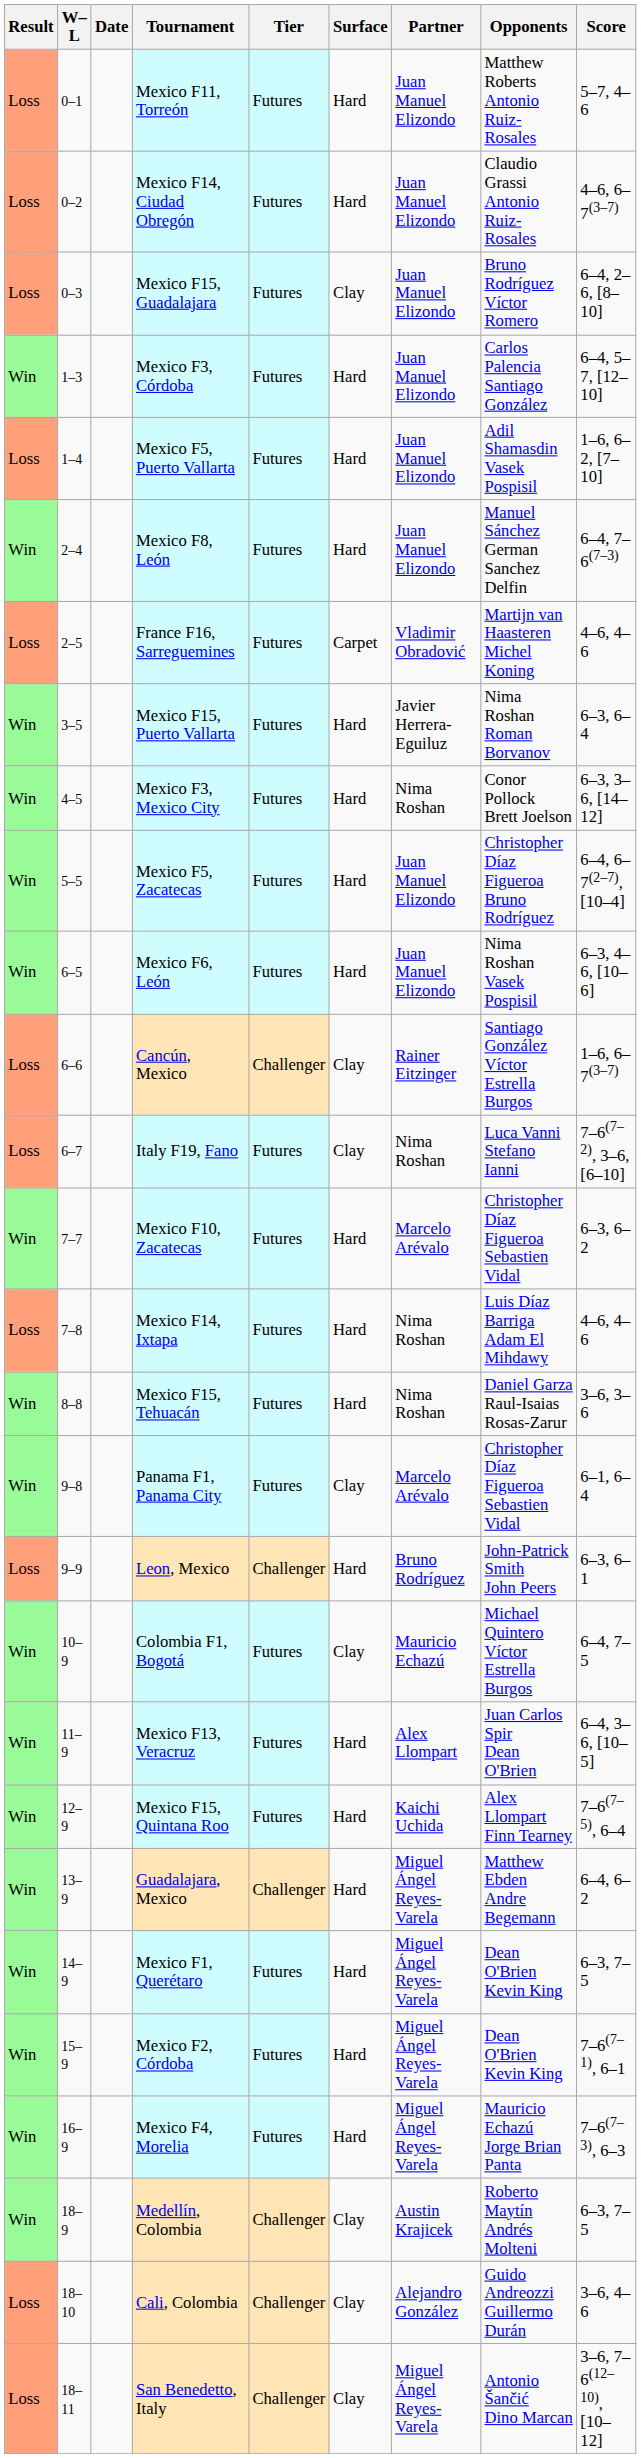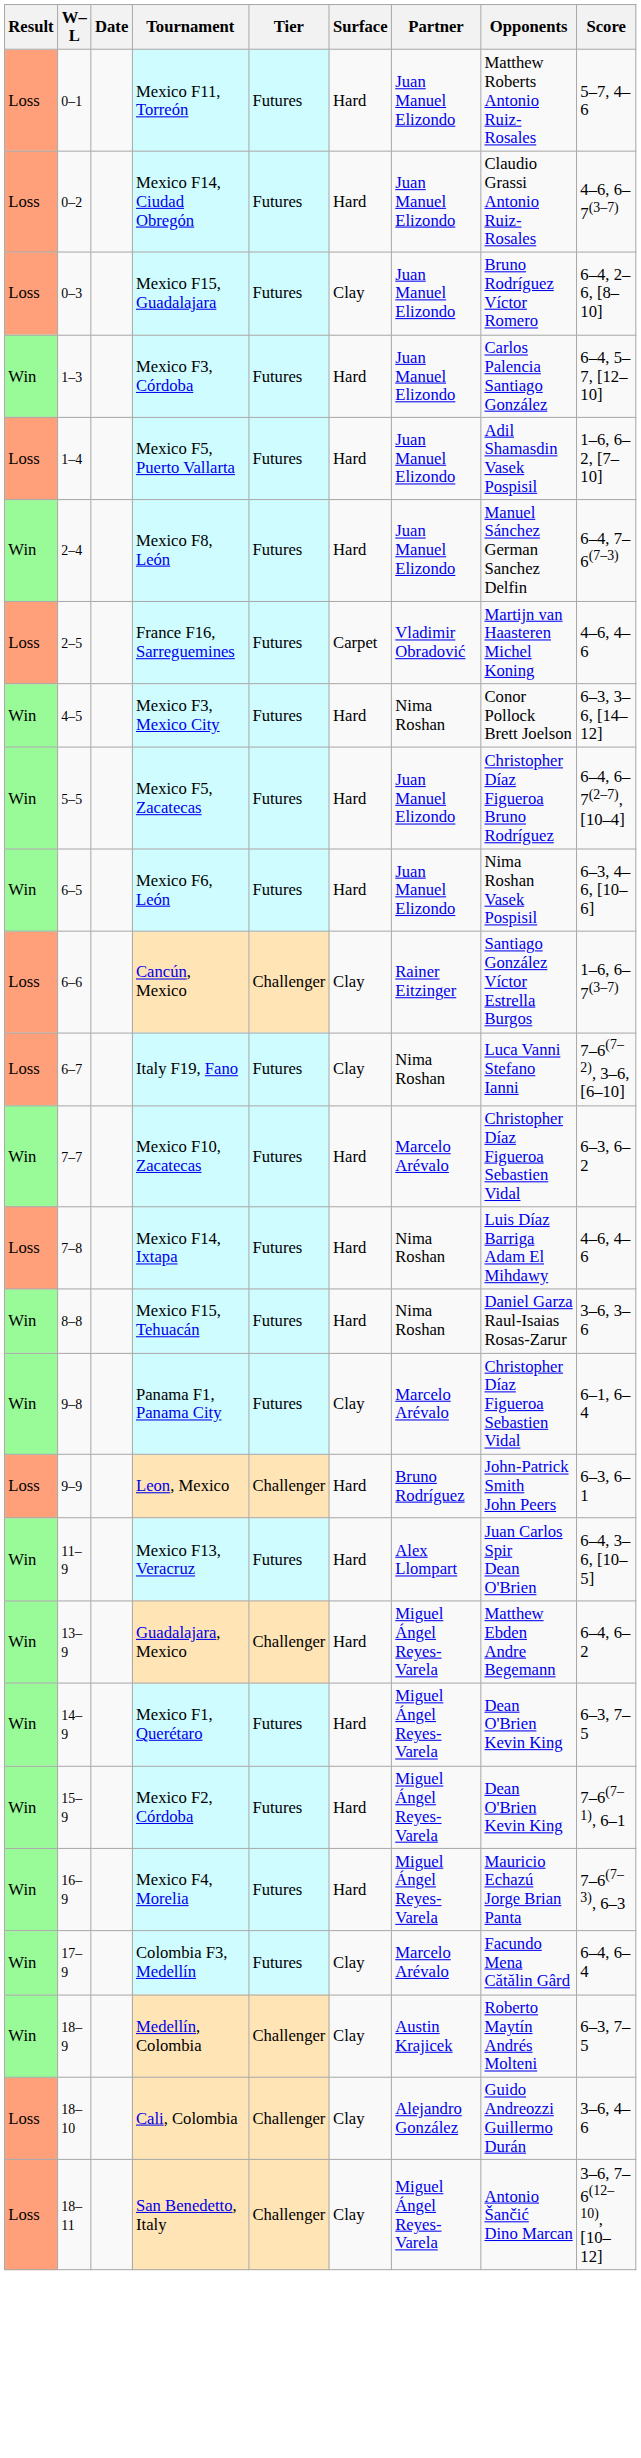 <table class="sortable wikitable">
 <tr>
 <th>Result</th>
 <th class="unsortable">W–L</th>
 <th>Date</th>
 <th>Tournament</th>
 <th>Tier</th>
 <th>Surface</th>
 <th>Partner</th>
 <th>Opponents</th>
 <th class="unsortable">Score</th>
 </tr>
 <tr>
 <td bgcolor=FFA07A>Loss</td>
 <td><small>0–1</small></td>
 <td></td>
 <td style="background:#cffcff;">Mexico F11, <a href='#'>Torreón</a></td>
 <td style="background:#cffcff;">Futures</td>
 <td>Hard</td>
 <td> <a href='#'>Juan Manuel Elizondo</a></td>
 <td> Matthew Roberts <br>  <a href='#'>Antonio Ruiz-Rosales</a></td>
 <td>5–7, 4–6</td>
 </tr>
 <tr>
 <td bgcolor=FFA07A>Loss</td>
 <td><small>0–2</small></td>
 <td></td>
 <td style="background:#cffcff;">Mexico F14, <a href='#'>Ciudad Obregón</a></td>
 <td style="background:#cffcff;">Futures</td>
 <td>Hard</td>
 <td> <a href='#'>Juan Manuel Elizondo</a></td>
 <td> Claudio Grassi <br>  <a href='#'>Antonio Ruiz-Rosales</a></td>
 <td>4–6, 6–7<sup>(3–7)</sup></td>
 </tr>
 <tr>
 <td bgcolor=FFA07A>Loss</td>
 <td><small>0–3</small></td>
 <td></td>
 <td style="background:#cffcff;">Mexico F15, <a href='#'>Guadalajara</a></td>
 <td style="background:#cffcff;">Futures</td>
 <td>Clay</td>
 <td> <a href='#'>Juan Manuel Elizondo</a></td>
 <td> <a href='#'>Bruno Rodríguez</a> <br>  <a href='#'>Víctor Romero</a></td>
 <td>6–4, 2–6, [8–10]</td>
 </tr>
 <tr>
 <td bgcolor=98FB98>Win</td>
 <td><small>1–3</small></td>
 <td></td>
 <td style="background:#cffcff;">Mexico F3, <a href='#'>Córdoba</a></td>
 <td style="background:#cffcff;">Futures</td>
 <td>Hard</td>
 <td> <a href='#'>Juan Manuel Elizondo</a></td>
 <td> <a href='#'>Carlos Palencia</a> <br>  <a href='#'>Santiago González</a></td>
 <td>6–4, 5–7, [12–10]</td>
 </tr>
 <tr>
 <td bgcolor=FFA07A>Loss</td>
 <td><small>1–4</small></td>
 <td></td>
 <td style="background:#cffcff;">Mexico F5, <a href='#'>Puerto Vallarta</a></td>
 <td style="background:#cffcff;">Futures</td>
 <td>Hard</td>
 <td> <a href='#'>Juan Manuel Elizondo</a></td>
 <td> <a href='#'>Adil Shamasdin</a> <br>  <a href='#'>Vasek Pospisil</a></td>
 <td>1–6, 6–2, [7–10]</td>
 </tr>
 <tr>
 <td bgcolor=98FB98>Win</td>
 <td><small>2–4</small></td>
 <td></td>
 <td style="background:#cffcff;">Mexico F8, <a href='#'>León</a></td>
 <td style="background:#cffcff;">Futures</td>
 <td>Hard</td>
 <td> <a href='#'>Juan Manuel Elizondo</a></td>
 <td> <a href='#'>Manuel Sánchez</a> <br>  German Sanchez Delfin</td>
 <td>6–4, 7–6<sup>(7–3)</sup></td>
 </tr>
 <tr>
 <td bgcolor=FFA07A>Loss</td>
 <td><small>2–5</small></td>
 <td></td>
 <td style="background:#cffcff;">France F16, <a href='#'>Sarreguemines</a></td>
 <td style="background:#cffcff;">Futures</td>
 <td>Carpet</td>
 <td> <a href='#'>Vladimir Obradović</a></td>
 <td> <a href='#'>Martijn van Haasteren</a> <br>  <a href='#'>Michel Koning</a></td>
 <td>4–6, 4–6</td>
-</tr>
-<tr>
-<td bgcolor=98FB98>Win</td>
-<td><small>3–5</small></td>
-<td></td>
-<td style="background:#cffcff;">Mexico F15, <a href='#'>Puerto Vallarta</a></td>
-<td style="background:#cffcff;">Futures</td>
-<td>Hard</td>
-<td> Javier Herrera-Eguiluz</td>
-<td> Nima Roshan <br>  <a href='#'>Roman Borvanov</a></td>
-<td>6–3, 6–4</td>
 </tr>
 <tr>
 <td bgcolor=98FB98>Win</td>
 <td><small>4–5</small></td>
 <td></td>
 <td style="background:#cffcff;">Mexico F3, <a href='#'>Mexico City</a></td>
 <td style="background:#cffcff;">Futures</td>
 <td>Hard</td>
 <td> Nima Roshan</td>
 <td> Conor Pollock <br>  Brett Joelson</td>
 <td>6–3, 3–6, [14–12]</td>
 </tr>
 <tr>
 <td bgcolor=98FB98>Win</td>
 <td><small>5–5</small></td>
 <td></td>
 <td style="background:#cffcff;">Mexico F5, <a href='#'>Zacatecas</a></td>
 <td style="background:#cffcff;">Futures</td>
 <td>Hard</td>
 <td> <a href='#'>Juan Manuel Elizondo</a></td>
 <td> <a href='#'>Christopher Díaz Figueroa</a> <br>  <a href='#'>Bruno Rodríguez</a></td>
 <td>6–4, 6–7<sup>(2–7)</sup>, [10–4]</td>
 </tr>
 <tr>
 <td bgcolor=98FB98>Win</td>
 <td><small>6–5</small></td>
 <td></td>
 <td style="background:#cffcff;">Mexico F6, <a href='#'>León</a></td>
 <td style="background:#cffcff;">Futures</td>
 <td>Hard</td>
 <td> <a href='#'>Juan Manuel Elizondo</a></td>
 <td> Nima Roshan <br>  <a href='#'>Vasek Pospisil</a></td>
 <td>6–3, 4–6, [10–6]</td>
 </tr>
 <tr>
 <td bgcolor=FFA07A>Loss</td>
 <td><small>6–6</small></td>
 <td></td>
 <td style="background:moccasin;"><a href='#'>Cancún</a>, Mexico</td>
 <td style="background:moccasin;">Challenger</td>
 <td>Clay</td>
 <td> <a href='#'>Rainer Eitzinger</a></td>
 <td> <a href='#'>Santiago González</a> <br>  <a href='#'>Víctor Estrella Burgos</a></td>
 <td>1–6, 6–7<sup>(3–7)</sup></td>
 </tr>
 <tr>
 <td bgcolor=FFA07A>Loss</td>
 <td><small>6–7</small></td>
 <td></td>
 <td style="background:#cffcff;">Italy F19, <a href='#'>Fano</a></td>
 <td style="background:#cffcff;">Futures</td>
 <td>Clay</td>
 <td> Nima Roshan</td>
 <td> <a href='#'>Luca Vanni</a> <br>  <a href='#'>Stefano Ianni</a></td>
 <td>7–6<sup>(7–2)</sup>, 3–6, [6–10]</td>
 </tr>
 <tr>
 <td bgcolor=98FB98>Win</td>
 <td><small>7–7</small></td>
 <td></td>
 <td style="background:#cffcff;">Mexico F10, <a href='#'>Zacatecas</a></td>
 <td style="background:#cffcff;">Futures</td>
 <td>Hard</td>
 <td> <a href='#'>Marcelo Arévalo</a></td>
 <td> <a href='#'>Christopher Díaz Figueroa</a> <br>  <a href='#'>Sebastien Vidal</a></td>
 <td>6–3, 6–2</td>
 </tr>
 <tr>
 <td bgcolor=FFA07A>Loss</td>
 <td><small>7–8</small></td>
 <td></td>
 <td style="background:#cffcff;">Mexico F14, <a href='#'>Ixtapa</a></td>
 <td style="background:#cffcff;">Futures</td>
 <td>Hard</td>
 <td> Nima Roshan</td>
 <td> <a href='#'>Luis Díaz Barriga</a> <br>  <a href='#'>Adam El Mihdawy</a></td>
 <td>4–6, 4–6</td>
 </tr>
 <tr>
 <td bgcolor=98FB98>Win</td>
 <td><small>8–8</small></td>
 <td></td>
 <td style="background:#cffcff;">Mexico F15, <a href='#'>Tehuacán</a></td>
 <td style="background:#cffcff;">Futures</td>
 <td>Hard</td>
 <td> Nima Roshan</td>
 <td> <a href='#'>Daniel Garza</a> <br>  Raul-Isaias Rosas-Zarur</td>
 <td>3–6, 3–6</td>
 </tr>
 <tr>
 <td bgcolor=98FB98>Win</td>
 <td><small>9–8</small></td>
 <td></td>
 <td style="background:#cffcff;">Panama F1, <a href='#'>Panama City</a></td>
 <td style="background:#cffcff;">Futures</td>
 <td>Clay</td>
 <td> <a href='#'>Marcelo Arévalo</a></td>
 <td> <a href='#'>Christopher Díaz Figueroa</a> <br>  <a href='#'>Sebastien Vidal</a></td>
 <td>6–1, 6–4</td>
 </tr>
 <tr>
 <td bgcolor=FFA07A>Loss</td>
 <td><small>9–9</small></td>
 <td></td>
 <td style="background:moccasin;"><a href='#'>Leon</a>, Mexico</td>
 <td style="background:moccasin;">Challenger</td>
 <td>Hard</td>
 <td> <a href='#'>Bruno Rodríguez</a></td>
 <td> <a href='#'>John-Patrick Smith</a> <br>  <a href='#'>John Peers</a></td>
 <td>6–3, 6–1</td>
 </tr>
 <tr>
 <td bgcolor=98FB98>Win</td>
-<td><small>10–9</small></td>
-<td></td>
-<td style="background:#cffcff;">Colombia F1, <a href='#'>Bogotá</a></td>
-<td style="background:#cffcff;">Futures</td>
-<td>Clay</td>
-<td> <a href='#'>Mauricio Echazú</a></td>
-<td> <a href='#'>Michael Quintero</a> <br>  <a href='#'>Víctor Estrella Burgos</a></td>
-<td>6–4, 7–5</td>
-</tr>
-<tr>
-<td bgcolor=98FB98>Win</td>
 <td><small>11–9</small></td>
 <td></td>
 <td style="background:#cffcff;">Mexico F13, <a href='#'>Veracruz</a></td>
 <td style="background:#cffcff;">Futures</td>
 <td>Hard</td>
 <td> <a href='#'>Alex Llompart</a></td>
 <td> <a href='#'>Juan Carlos Spir</a> <br>  <a href='#'>Dean O'Brien</a></td>
 <td>6–4, 3–6, [10–5]</td>
-</tr>
-<tr>
-<td bgcolor=98FB98>Win</td>
-<td><small>12–9</small></td>
-<td></td>
-<td style="background:#cffcff;">Mexico F15, <a href='#'>Quintana Roo</a></td>
-<td style="background:#cffcff;">Futures</td>
-<td>Hard</td>
-<td> <a href='#'>Kaichi Uchida</a></td>
-<td> <a href='#'>Alex Llompart</a> <br>  <a href='#'>Finn Tearney</a></td>
-<td>7–6<sup>(7–5)</sup>, 6–4</td>
 </tr>
 <tr>
 <td bgcolor=98FB98>Win</td>
 <td><small>13–9</small></td>
 <td></td>
 <td style="background:moccasin;"><a href='#'>Guadalajara</a>, Mexico</td>
 <td style="background:moccasin;">Challenger</td>
 <td>Hard</td>
 <td> <a href='#'>Miguel Ángel Reyes-Varela</a></td>
 <td> <a href='#'>Matthew Ebden</a> <br>  <a href='#'>Andre Begemann</a></td>
 <td>6–4, 6–2</td>
 </tr>
 <tr>
 <td bgcolor=98FB98>Win</td>
 <td><small>14–9</small></td>
 <td></td>
 <td style="background:#cffcff;">Mexico F1, <a href='#'>Querétaro</a></td>
 <td style="background:#cffcff;">Futures</td>
 <td>Hard</td>
 <td> <a href='#'>Miguel Ángel Reyes-Varela</a></td>
 <td> <a href='#'>Dean O'Brien</a> <br>  <a href='#'>Kevin King</a></td>
 <td>6–3, 7–5</td>
 </tr>
 <tr>
 <td bgcolor=98FB98>Win</td>
 <td><small>15–9</small></td>
 <td></td>
 <td style="background:#cffcff;">Mexico F2, <a href='#'>Córdoba</a></td>
 <td style="background:#cffcff;">Futures</td>
 <td>Hard</td>
 <td> <a href='#'>Miguel Ángel Reyes-Varela</a></td>
 <td> <a href='#'>Dean O'Brien</a> <br>  <a href='#'>Kevin King</a></td>
 <td>7–6<sup>(7–1)</sup>, 6–1</td>
 </tr>
 <tr>
 <td bgcolor=98FB98>Win</td>
 <td><small>16–9</small></td>
 <td></td>
 <td style="background:#cffcff;">Mexico F4, <a href='#'>Morelia</a></td>
 <td style="background:#cffcff;">Futures</td>
 <td>Hard</td>
 <td> <a href='#'>Miguel Ángel Reyes-Varela</a></td>
 <td> <a href='#'>Mauricio Echazú</a> <br>  <a href='#'>Jorge Brian Panta</a></td>
 <td>7–6<sup>(7–3)</sup>, 6–3</td>
 </tr>
 <tr>
 <td bgcolor=98FB98>Win</td>
+<td><small>17–9</small></td>
+<td></td>
+<td style="background:#cffcff;">Colombia F3, <a href='#'>Medellín</a></td>
+<td style="background:#cffcff;">Futures</td>
+<td>Clay</td>
+<td> <a href='#'>Marcelo Arévalo</a></td>
+<td> <a href='#'>Facundo Mena</a> <br>  <a href='#'>Cătălin Gârd</a></td>
+<td>6–4, 6–4</td>
+</tr>
+<tr>
+<td bgcolor=98FB98>Win</td>
 <td><small>18–9</small></td>
 <td></td>
 <td style="background:moccasin;"><a href='#'>Medellín</a>, Colombia</td>
 <td style="background:moccasin;">Challenger</td>
 <td>Clay</td>
 <td> <a href='#'>Austin Krajicek</a></td>
 <td> <a href='#'>Roberto Maytín</a> <br>  <a href='#'>Andrés Molteni</a></td>
 <td>6–3, 7–5</td>
 </tr>
 <tr>
 <td bgcolor=FFA07A>Loss</td>
 <td><small>18–10</small></td>
 <td></td>
 <td style="background:moccasin;"><a href='#'>Cali</a>, Colombia</td>
 <td style="background:moccasin;">Challenger</td>
 <td>Clay</td>
 <td> <a href='#'>Alejandro González</a></td>
 <td> <a href='#'>Guido Andreozzi</a> <br>  <a href='#'>Guillermo Durán</a></td>
 <td>3–6, 4–6</td>
 </tr>
 <tr>
 <td bgcolor=FFA07A>Loss</td>
 <td><small>18–11</small></td>
 <td></td>
 <td style="background:moccasin;"><a href='#'>San Benedetto</a>, Italy</td>
 <td style="background:moccasin;">Challenger</td>
 <td>Clay</td>
 <td> <a href='#'>Miguel Ángel Reyes-Varela</a></td>
 <td> <a href='#'>Antonio Šančić</a> <br>  <a href='#'>Dino Marcan</a></td>
 <td>3–6, 7–6<sup>(12–10)</sup>, [10–12]</td>
 </tr>
 </table>
